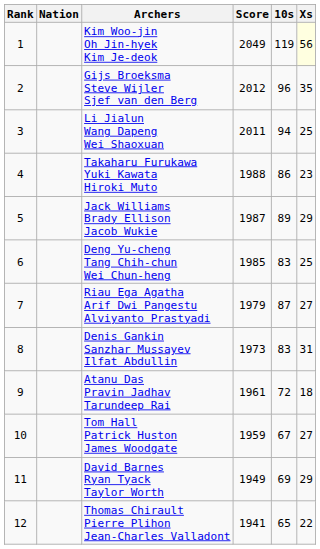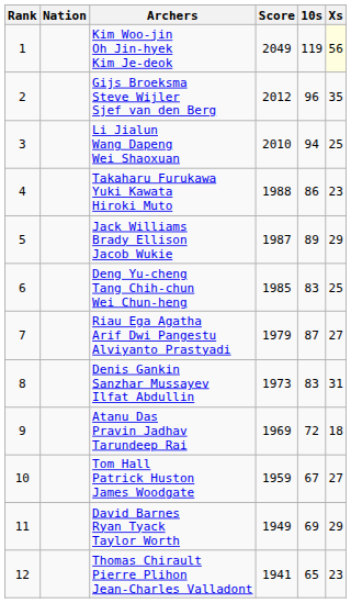 <table class="wikitable sortable" style="text-align:center">
 <tr>
 <th>Rank</th>
 <th>Nation</th>
 <th>Archers</th>
 <th>Score</th>
 <th>10s</th>
 <th>Xs</th>
 </tr>
 <tr>
 <td>1</td>
 <td align="left"></td>
 <td align="left"><a href='#'>Kim Woo-jin</a><br><a href='#'>Oh Jin-hyek</a><br><a href='#'>Kim Je-deok</a></td>
 <td>2049</td>
 <td>119</td>
 <td style="background: lightyellow;">56</td>
 </tr>
 <tr>
 <td>2</td>
 <td align="left"></td>
 <td align="left"><a href='#'>Gijs Broeksma</a><br><a href='#'>Steve Wijler</a><br><a href='#'>Sjef van den Berg</a></td>
 <td>2012</td>
 <td>96</td>
 <td>35</td>
 </tr>
 <tr>
 <td>3</td>
 <td align="left"></td>
 <td align="left"><a href='#'>Li Jialun</a><br><a href='#'>Wang Dapeng</a><br><a href='#'>Wei Shaoxuan</a></td>
-<td>2011</td>
+<td>2010</td>
 <td>94</td>
 <td>25</td>
 </tr>
 <tr>
 <td>4</td>
 <td align="left"></td>
 <td align="left"><a href='#'>Takaharu Furukawa</a><br><a href='#'>Yuki Kawata</a><br><a href='#'>Hiroki Muto</a></td>
 <td>1988</td>
 <td>86</td>
 <td>23</td>
 </tr>
 <tr>
 <td>5</td>
 <td align="left"></td>
 <td align="left"><a href='#'>Jack Williams</a><br><a href='#'>Brady Ellison</a><br><a href='#'>Jacob Wukie</a></td>
 <td>1987</td>
 <td>89</td>
 <td>29</td>
 </tr>
 <tr>
 <td>6</td>
 <td align="left"></td>
 <td align="left"><a href='#'>Deng Yu-cheng</a><br><a href='#'>Tang Chih-chun</a><br><a href='#'>Wei Chun-heng</a></td>
 <td>1985</td>
 <td>83</td>
 <td>25</td>
 </tr>
 <tr>
 <td>7</td>
 <td align="left"></td>
 <td align="left"><a href='#'>Riau Ega Agatha</a><br><a href='#'>Arif Dwi Pangestu</a><br><a href='#'>Alviyanto Prastyadi</a></td>
 <td>1979</td>
 <td>87</td>
 <td>27</td>
 </tr>
 <tr>
 <td>8</td>
 <td align="left"></td>
 <td align="left"><a href='#'>Denis Gankin</a><br><a href='#'>Sanzhar Mussayev</a><br><a href='#'>Ilfat Abdullin</a></td>
 <td>1973</td>
 <td>83</td>
 <td>31</td>
 </tr>
 <tr>
 <td>9</td>
 <td align="left"></td>
 <td align="left"><a href='#'>Atanu Das</a><br><a href='#'>Pravin Jadhav</a><br><a href='#'>Tarundeep Rai</a></td>
-<td>1961</td>
+<td>1969</td>
 <td>72</td>
 <td>18</td>
 </tr>
 <tr>
 <td>10</td>
 <td align="left"></td>
 <td align="left"><a href='#'>Tom Hall</a><br><a href='#'>Patrick Huston</a><br><a href='#'>James Woodgate</a></td>
 <td>1959</td>
 <td>67</td>
 <td>27</td>
 </tr>
 <tr>
 <td>11</td>
 <td align="left"></td>
 <td align="left"><a href='#'>David Barnes</a><br><a href='#'>Ryan Tyack</a><br><a href='#'>Taylor Worth</a></td>
 <td>1949</td>
 <td>69</td>
 <td>29</td>
 </tr>
 <tr>
 <td>12</td>
 <td align="left"></td>
 <td align="left"><a href='#'>Thomas Chirault</a><br><a href='#'>Pierre Plihon</a><br><a href='#'>Jean-Charles Valladont</a></td>
 <td>1941</td>
 <td>65</td>
-<td>22</td>
+<td>23</td>
 </tr>
 </table>
